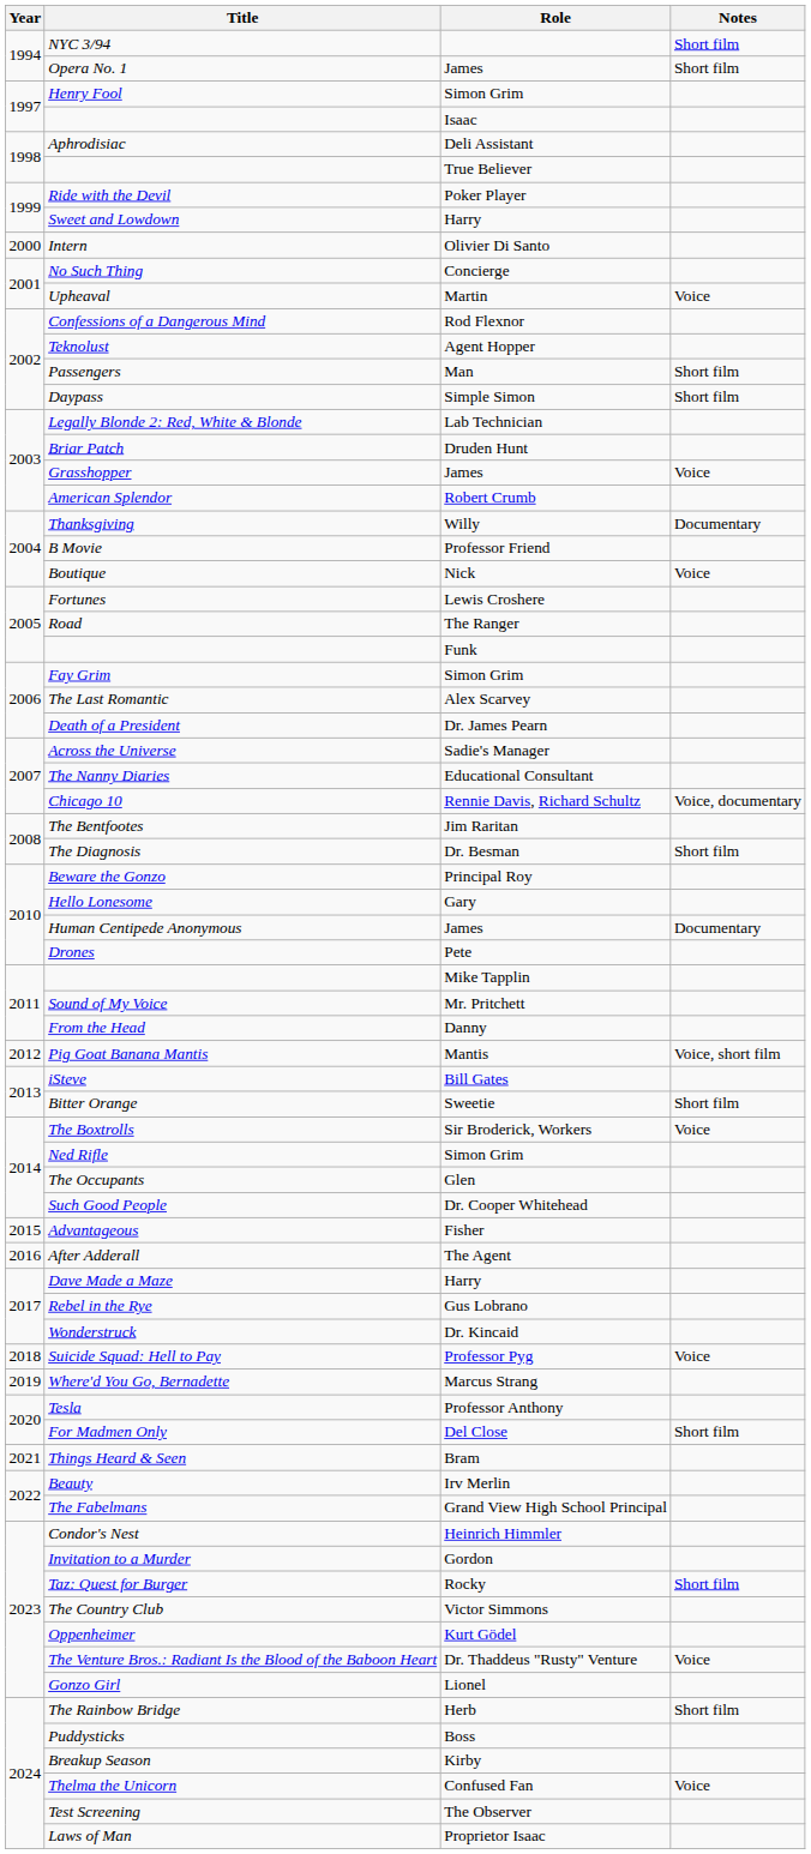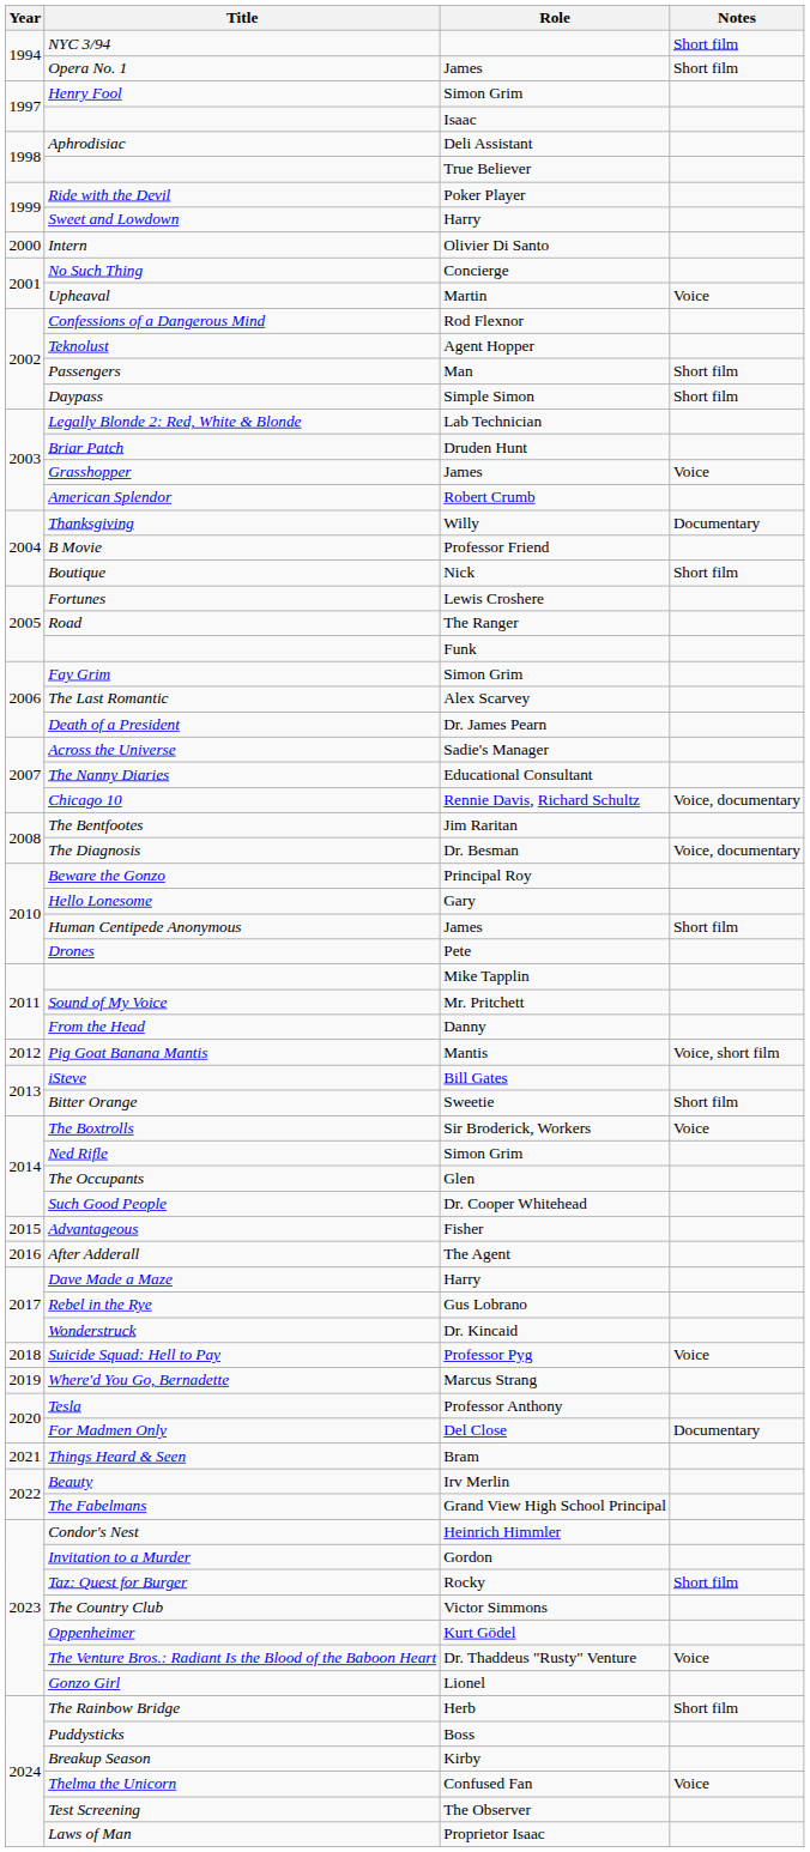 <table class = "wikitable sortable">
 <tr>
 <th>Year</th>
 <th>Title</th>
 <th>Role</th>
 <th class = "unsortable">Notes</th>
 </tr>
 <tr>
 <td rowspan = "2">1994</td>
 <td><em>NYC 3/94</em></td>
 <td></td>
 <td><a href='#'>Short film</a></td>
 </tr>
 <tr>
 <td><em>Opera No. 1</em></td>
 <td>James</td>
 <td>Short film</td>
 </tr>
 <tr>
 <td rowspan = "2">1997</td>
 <td><em><a href='#'>Henry Fool</a></em></td>
 <td>Simon Grim</td>
 <td></td>
 </tr>
 <tr>
 <td><em></em></td>
 <td>Isaac</td>
 <td></td>
 </tr>
 <tr>
 <td rowspan = "2">1998</td>
 <td><em>Aphrodisiac</em></td>
 <td>Deli Assistant</td>
 <td></td>
 </tr>
 <tr>
 <td><em></em></td>
 <td>True Believer</td>
 <td></td>
 </tr>
 <tr>
 <td rowspan = "2">1999</td>
 <td><em><a href='#'>Ride with the Devil</a></em></td>
 <td>Poker Player</td>
 <td></td>
 </tr>
 <tr>
 <td><em><a href='#'>Sweet and Lowdown</a></em></td>
 <td>Harry</td>
 <td></td>
 </tr>
 <tr>
 <td>2000</td>
 <td><em>Intern</em></td>
 <td>Olivier Di Santo</td>
 <td></td>
 </tr>
 <tr>
 <td rowspan = "2">2001</td>
 <td><em><a href='#'>No Such Thing</a></em></td>
 <td>Concierge</td>
 <td></td>
 </tr>
 <tr>
 <td><em>Upheaval</em></td>
 <td>Martin</td>
 <td>Voice</td>
 </tr>
 <tr>
 <td rowspan = "4">2002</td>
 <td><em><a href='#'>Confessions of a Dangerous Mind</a></em></td>
 <td>Rod Flexnor</td>
 <td></td>
 </tr>
 <tr>
 <td><em><a href='#'>Teknolust</a></em></td>
 <td>Agent Hopper</td>
 <td></td>
 </tr>
 <tr>
 <td><em>Passengers</em></td>
 <td>Man</td>
 <td>Short film</td>
 </tr>
 <tr>
 <td><em>Daypass</em></td>
 <td>Simple Simon</td>
 <td>Short film</td>
 </tr>
 <tr>
 <td rowspan = "4">2003</td>
 <td><em><a href='#'>Legally Blonde 2: Red, White & Blonde</a></em></td>
 <td>Lab Technician</td>
 <td></td>
 </tr>
 <tr>
 <td><em><a href='#'>Briar Patch</a></em></td>
 <td>Druden Hunt</td>
 <td></td>
 </tr>
 <tr>
 <td><em><a href='#'>Grasshopper</a></em></td>
 <td>James</td>
 <td>Voice</td>
 </tr>
 <tr>
 <td><em><a href='#'>American Splendor</a></em></td>
 <td><a href='#'>Robert Crumb</a></td>
 <td></td>
 </tr>
 <tr>
 <td rowspan = "3">2004</td>
 <td><em><a href='#'>Thanksgiving</a></em></td>
 <td>Willy</td>
 <td>Documentary</td>
 </tr>
 <tr>
 <td><em>B Movie</em></td>
 <td>Professor Friend</td>
 <td></td>
 </tr>
 <tr>
 <td><em>Boutique</em></td>
 <td>Nick</td>
-<td>Voice</td>
+<td>Short film</td>
 </tr>
 <tr>
 <td rowspan = "3">2005</td>
 <td><em>Fortunes</em></td>
 <td>Lewis Croshere</td>
 <td></td>
 </tr>
 <tr>
 <td><em>Road</em></td>
 <td>The Ranger</td>
 <td></td>
 </tr>
 <tr>
 <td><em></em></td>
 <td>Funk</td>
 <td></td>
 </tr>
 <tr>
 <td rowspan = "3">2006</td>
 <td><em><a href='#'>Fay Grim</a></em></td>
 <td>Simon Grim</td>
 <td></td>
 </tr>
 <tr>
 <td><em>The Last Romantic</em></td>
 <td>Alex Scarvey</td>
 <td></td>
 </tr>
 <tr>
 <td><em><a href='#'>Death of a President</a></em></td>
 <td>Dr. James Pearn</td>
 <td></td>
 </tr>
 <tr>
 <td rowspan= "3">2007</td>
 <td><em><a href='#'>Across the Universe</a></em></td>
 <td>Sadie's Manager</td>
 <td></td>
 </tr>
 <tr>
 <td><em><a href='#'> The Nanny Diaries</a></em></td>
 <td>Educational Consultant</td>
 <td></td>
 </tr>
 <tr>
 <td><em><a href='#'>Chicago 10</a></em></td>
 <td><a href='#'>Rennie Davis</a>, <a href='#'>Richard Schultz</a></td>
 <td>Voice, documentary</td>
 </tr>
 <tr>
 <td rowspan = "2">2008</td>
 <td><em>The Bentfootes</em></td>
 <td>Jim Raritan</td>
 <td></td>
 </tr>
 <tr>
 <td><em>The Diagnosis</em></td>
 <td>Dr. Besman</td>
-<td>Short film</td>
+<td>Voice, documentary</td>
 </tr>
 <tr>
 <td rowspan = "4">2010</td>
 <td><em><a href='#'>Beware the Gonzo</a></em></td>
 <td>Principal Roy</td>
 <td></td>
 </tr>
 <tr>
 <td><em><a href='#'>Hello Lonesome</a></em></td>
 <td>Gary</td>
 <td></td>
 </tr>
 <tr>
 <td><em>Human Centipede Anonymous</em></td>
 <td>James</td>
-<td>Documentary</td>
+<td>Short film</td>
 </tr>
 <tr>
 <td><em><a href='#'>Drones</a></em></td>
 <td>Pete</td>
 <td></td>
 </tr>
 <tr>
 <td rowspan = "3">2011</td>
 <td><em></em></td>
 <td>Mike Tapplin</td>
 <td></td>
 </tr>
 <tr>
 <td><em><a href='#'>Sound of My Voice</a></em></td>
 <td>Mr. Pritchett</td>
 <td></td>
 </tr>
 <tr>
 <td><em><a href='#'>From the Head</a></em></td>
 <td>Danny</td>
 <td></td>
 </tr>
 <tr>
 <td>2012</td>
 <td><em><a href='#'>Pig Goat Banana Mantis</a></em></td>
 <td>Mantis</td>
 <td>Voice, short film</td>
 </tr>
 <tr>
 <td rowspan = "2">2013</td>
 <td><em><a href='#'>iSteve</a></em></td>
 <td><a href='#'>Bill Gates</a></td>
 <td></td>
 </tr>
 <tr>
 <td><em>Bitter Orange</em></td>
 <td>Sweetie</td>
 <td>Short film</td>
 </tr>
 <tr>
 <td rowspan = "4">2014</td>
 <td><em><a href='#'>The Boxtrolls</a></em></td>
 <td>Sir Broderick, Workers</td>
 <td>Voice</td>
 </tr>
 <tr>
 <td><em><a href='#'>Ned Rifle</a></em></td>
 <td>Simon Grim</td>
 <td></td>
 </tr>
 <tr>
 <td><em>The Occupants</em></td>
 <td>Glen</td>
 <td></td>
 </tr>
 <tr>
 <td><em><a href='#'>Such Good People</a></em></td>
 <td>Dr. Cooper Whitehead</td>
 <td></td>
 </tr>
 <tr>
 <td>2015</td>
 <td><em><a href='#'>Advantageous</a></em></td>
 <td>Fisher</td>
 <td></td>
 </tr>
 <tr>
 <td>2016</td>
 <td><em>After Adderall</em></td>
 <td>The Agent</td>
 <td></td>
 </tr>
 <tr>
 <td rowspan = "3">2017</td>
 <td><em><a href='#'>Dave Made a Maze</a></em></td>
 <td>Harry</td>
 <td></td>
 </tr>
 <tr>
 <td><em><a href='#'>Rebel in the Rye</a></em></td>
 <td>Gus Lobrano</td>
 <td></td>
 </tr>
 <tr>
 <td><em><a href='#'>Wonderstruck</a></em></td>
 <td>Dr. Kincaid</td>
 <td></td>
 </tr>
 <tr>
 <td>2018</td>
 <td><em><a href='#'>Suicide Squad: Hell to Pay</a></em></td>
 <td><a href='#'>Professor Pyg</a></td>
 <td>Voice</td>
 </tr>
 <tr>
 <td>2019</td>
 <td><em><a href='#'>Where'd You Go, Bernadette</a></em></td>
 <td>Marcus Strang</td>
 <td></td>
 </tr>
 <tr>
 <td rowspan="2">2020</td>
 <td><em><a href='#'>Tesla</a></em></td>
 <td>Professor Anthony</td>
 <td></td>
 </tr>
 <tr>
 <td><em><a href='#'>For Madmen Only</a></em></td>
 <td><a href='#'>Del Close</a></td>
-<td>Short film</td>
+<td>Documentary</td>
 </tr>
 <tr>
 <td>2021</td>
 <td><em><a href='#'>Things Heard & Seen</a></em></td>
 <td>Bram</td>
 <td></td>
 </tr>
 <tr>
 <td rowspan="2">2022</td>
 <td><em><a href='#'>Beauty</a></em></td>
 <td>Irv Merlin</td>
 <td></td>
 </tr>
 <tr>
 <td><em><a href='#'>The Fabelmans</a></em></td>
 <td>Grand View High School Principal</td>
 <td></td>
 </tr>
 <tr>
 <td rowspan="7">2023</td>
 <td><em>Condor's Nest</em></td>
 <td><a href='#'>Heinrich Himmler</a></td>
 <td></td>
 </tr>
 <tr>
 <td><em><a href='#'>Invitation to a Murder</a></em></td>
 <td>Gordon</td>
 <td></td>
 </tr>
 <tr>
 <td><em><a href='#'>Taz: Quest for Burger</a></em></td>
 <td>Rocky</td>
 <td><a href='#'>Short film</a></td>
 </tr>
 <tr>
 <td><em>The Country Club</em></td>
 <td>Victor Simmons</td>
 <td></td>
 </tr>
 <tr>
 <td><em><a href='#'>Oppenheimer</a></em></td>
 <td><a href='#'>Kurt Gödel</a></td>
 <td></td>
 </tr>
 <tr>
 <td><em><a href='#'>The Venture Bros.: Radiant Is the Blood of the Baboon Heart</a></em></td>
 <td>Dr. Thaddeus "Rusty" Venture</td>
 <td>Voice</td>
 </tr>
 <tr>
 <td><em><a href='#'>Gonzo Girl</a></em></td>
 <td>Lionel</td>
 <td></td>
 </tr>
 <tr>
 <td rowspan="7">2024</td>
 <td><em>The Rainbow Bridge</em></td>
 <td>Herb</td>
 <td>Short film</td>
 </tr>
 <tr>
 <td><em>Puddysticks</em></td>
 <td>Boss</td>
 <td></td>
 </tr>
 <tr>
 <td><em>Breakup Season</em></td>
 <td>Kirby</td>
 <td></td>
 </tr>
 <tr>
 <td><em><a href='#'>Thelma the Unicorn</a></em></td>
 <td>Confused Fan</td>
 <td>Voice</td>
 </tr>
 <tr>
 <td><em>Test Screening</em></td>
 <td>The Observer</td>
 <td></td>
 </tr>
 <tr>
 <td><em>Laws of Man</em></td>
 <td>Proprietor Isaac</td>
 <td></td>
 </tr>
 </table>
